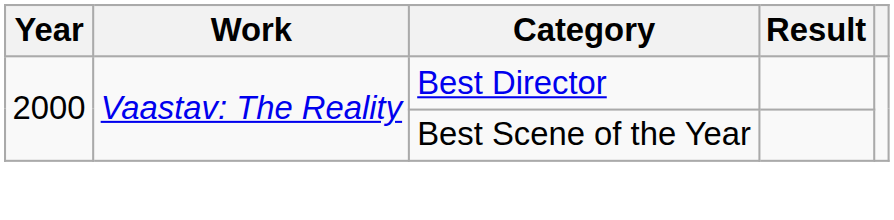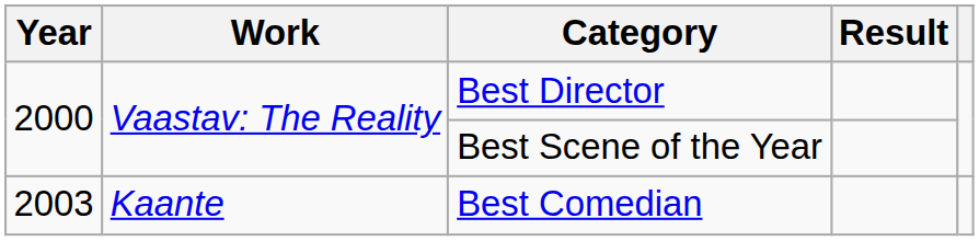 <table class="wikitable">
 <tr>
 <th>Year</th>
 <th>Work</th>
 <th>Category</th>
 <th>Result</th>
 <th></th>
 </tr>
 <tr>
 <td rowspan="2">2000</td>
 <td rowspan="2"><em><a href='#'>Vaastav: The Reality</a></em></td>
 <td><a href='#'>Best Director</a></td>
 <td></td>
 <td rowspan="2"></td>
 </tr>
 <tr>
 <td>Best Scene of the Year</td>
 <td></td>
 </tr>
+<tr>
+<td>2003</td>
+<td><em><a href='#'>Kaante</a></em></td>
+<td><a href='#'>Best Comedian</a></td>
+<td></td>
+<td></td>
+</tr>
 </table>
